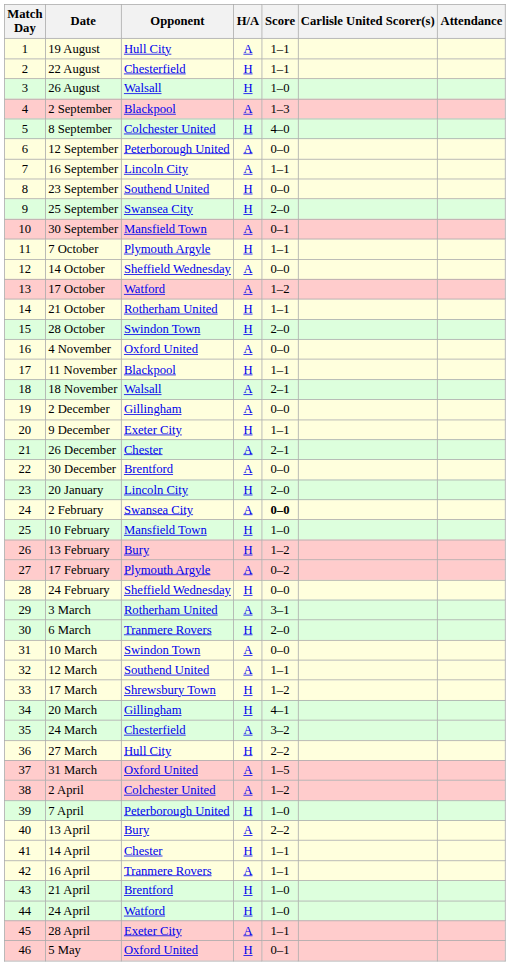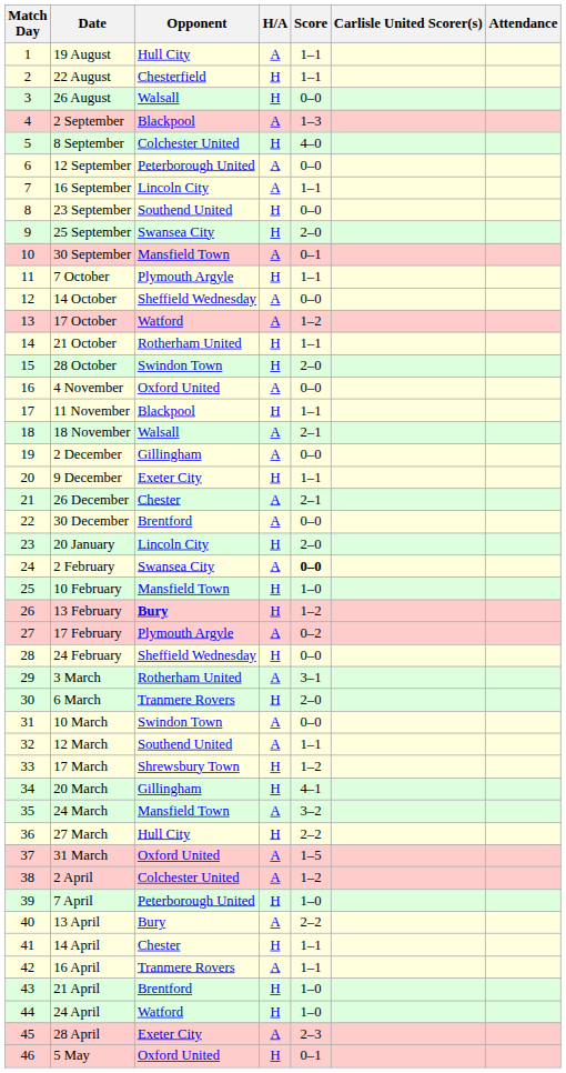 <table class="wikitable" style="text-align:center">
 <tr>
 <th>Match<br> Day</th>
 <th>Date</th>
 <th>Opponent</th>
 <th>H/A</th>
 <th>Score</th>
 <th>Carlisle United Scorer(s)</th>
 <th>Attendance</th>
 </tr>
 <tr bgcolor=#ffffdd>
 <td>1</td>
 <td align=left>19 August</td>
 <td align=left><a href='#'>Hull City</a></td>
 <td><a href='#'>A</a></td>
 <td>1–1</td>
 <td align=left></td>
 <td></td>
 </tr>
 <tr bgcolor=#ffffdd>
 <td>2</td>
 <td align=left>22 August</td>
 <td align=left><a href='#'>Chesterfield</a></td>
 <td><a href='#'>H</a></td>
 <td>1–1</td>
 <td align=left></td>
 <td></td>
 </tr>
 <tr bgcolor=#ddffdd>
 <td>3</td>
 <td align=left>26 August</td>
 <td align=left><a href='#'>Walsall</a></td>
 <td><a href='#'>H</a></td>
-<td>1–0</td>
+<td>0–0</td>
 <td align=left></td>
 <td></td>
 </tr>
 <tr bgcolor=#FFCCCC>
 <td>4</td>
 <td align=left>2 September</td>
 <td align=left><a href='#'>Blackpool</a></td>
 <td><a href='#'>A</a></td>
 <td>1–3</td>
 <td align=left></td>
 <td></td>
 </tr>
 <tr bgcolor=#ddffdd>
 <td>5</td>
 <td align=left>8 September</td>
 <td align=left><a href='#'>Colchester United</a></td>
 <td><a href='#'>H</a></td>
 <td>4–0</td>
 <td align=left></td>
 <td></td>
 </tr>
 <tr bgcolor=#ffffdd>
 <td>6</td>
 <td align=left>12 September</td>
 <td align=left><a href='#'>Peterborough United</a></td>
 <td><a href='#'>A</a></td>
 <td>0–0</td>
 <td align=left></td>
 <td></td>
 </tr>
 <tr bgcolor=#ffffdd>
 <td>7</td>
 <td align=left>16 September</td>
 <td align=left><a href='#'>Lincoln City</a></td>
 <td><a href='#'>A</a></td>
 <td>1–1</td>
 <td align=left></td>
 <td></td>
 </tr>
 <tr bgcolor=#ffffdd>
 <td>8</td>
 <td align=left>23 September</td>
 <td align=left><a href='#'>Southend United</a></td>
 <td><a href='#'>H</a></td>
 <td>0–0</td>
 <td align=left></td>
 <td></td>
 </tr>
 <tr bgcolor=#ddffdd>
 <td>9</td>
 <td align=left>25 September</td>
 <td align=left><a href='#'>Swansea City</a></td>
 <td><a href='#'>H</a></td>
 <td>2–0</td>
 <td align=left></td>
 <td></td>
 </tr>
 <tr bgcolor=#FFCCCC>
 <td>10</td>
 <td align=left>30 September</td>
 <td align=left><a href='#'>Mansfield Town</a></td>
 <td><a href='#'>A</a></td>
 <td>0–1</td>
 <td align=left></td>
 <td></td>
 </tr>
 <tr bgcolor=#ffffdd>
 <td>11</td>
 <td align=left>7 October</td>
 <td align=left><a href='#'>Plymouth Argyle</a></td>
 <td><a href='#'>H</a></td>
 <td>1–1</td>
 <td align=left></td>
 <td></td>
 </tr>
 <tr bgcolor=#ffffdd>
 <td>12</td>
 <td align=left>14 October</td>
 <td align=left><a href='#'>Sheffield Wednesday</a></td>
 <td><a href='#'>A</a></td>
 <td>0–0</td>
 <td align=left></td>
 <td></td>
 </tr>
 <tr bgcolor=#FFCCCC>
 <td>13</td>
 <td align=left>17 October</td>
 <td align=left><a href='#'>Watford</a></td>
 <td><a href='#'>A</a></td>
 <td>1–2</td>
 <td align=left></td>
 <td></td>
 </tr>
 <tr bgcolor=#ffffdd>
 <td>14</td>
 <td align=left>21 October</td>
 <td align=left><a href='#'>Rotherham United</a></td>
 <td><a href='#'>H</a></td>
 <td>1–1</td>
 <td align=left></td>
 <td></td>
 </tr>
 <tr bgcolor=#ddffdd>
 <td>15</td>
 <td align=left>28 October</td>
 <td align=left><a href='#'>Swindon Town</a></td>
 <td><a href='#'>H</a></td>
 <td>2–0</td>
 <td align=left></td>
 <td></td>
 </tr>
 <tr bgcolor=#ffffdd>
 <td>16</td>
 <td align=left>4 November</td>
 <td align=left><a href='#'>Oxford United</a></td>
 <td><a href='#'>A</a></td>
 <td>0–0</td>
 <td align=left></td>
 <td></td>
 </tr>
 <tr bgcolor=#ffffdd>
 <td>17</td>
 <td align=left>11 November</td>
 <td align=left><a href='#'>Blackpool</a></td>
 <td><a href='#'>H</a></td>
 <td>1–1</td>
 <td align=left></td>
 <td></td>
 </tr>
 <tr bgcolor=#ddffdd>
 <td>18</td>
 <td align=left>18 November</td>
 <td align=left><a href='#'>Walsall</a></td>
 <td><a href='#'>A</a></td>
 <td>2–1</td>
 <td align=left></td>
 <td></td>
 </tr>
 <tr bgcolor=#ffffdd>
 <td>19</td>
 <td align=left>2 December</td>
 <td align=left><a href='#'>Gillingham</a></td>
 <td><a href='#'>A</a></td>
 <td>0–0</td>
 <td align=left></td>
 <td></td>
 </tr>
 <tr bgcolor=#ffffdd>
 <td>20</td>
 <td align=left>9 December</td>
 <td align=left><a href='#'>Exeter City</a></td>
 <td><a href='#'>H</a></td>
 <td>1–1</td>
 <td align=left></td>
 <td></td>
 </tr>
 <tr bgcolor=#ddffdd>
 <td>21</td>
 <td align=left>26 December</td>
 <td align=left><a href='#'>Chester</a></td>
 <td><a href='#'>A</a></td>
 <td>2–1</td>
 <td align=left></td>
 <td></td>
 </tr>
 <tr bgcolor=#ffffdd>
 <td>22</td>
 <td align=left>30 December</td>
 <td align=left><a href='#'>Brentford</a></td>
 <td><a href='#'>A</a></td>
 <td>0–0</td>
 <td align=left></td>
 <td></td>
 </tr>
 <tr bgcolor=#ddffdd>
 <td>23</td>
 <td align=left>20 January</td>
 <td align=left><a href='#'>Lincoln City</a></td>
 <td><a href='#'>H</a></td>
 <td>2–0</td>
 <td align=left></td>
 <td></td>
 </tr>
 <tr bgcolor=#ffffdd>
 <td>24</td>
 <td align=left>2 February</td>
 <td align=left><a href='#'>Swansea City</a></td>
 <td><a href='#'>A</a></td>
 <td><strong>0–0</strong></td>
 <td align=left></td>
 <td></td>
 </tr>
 <tr bgcolor=#ddffdd>
 <td>25</td>
 <td align=left>10 February</td>
 <td align=left><a href='#'>Mansfield Town</a></td>
 <td><a href='#'>H</a></td>
 <td>1–0</td>
 <td align=left></td>
 <td></td>
 </tr>
 <tr bgcolor=#FFCCCC>
 <td>26</td>
 <td align=left>13 February</td>
-<td align=left><a href='#'>Bury</a></td>
+<td align=left><strong><a href='#'>Bury</a></strong></td>
 <td><a href='#'>H</a></td>
 <td>1–2</td>
 <td align=left></td>
 <td></td>
 </tr>
 <tr bgcolor=#FFCCCC>
 <td>27</td>
 <td align=left>17 February</td>
 <td align=left><a href='#'>Plymouth Argyle</a></td>
 <td><a href='#'>A</a></td>
 <td>0–2</td>
 <td align=left></td>
 <td></td>
 </tr>
 <tr bgcolor=#ffffdd>
 <td>28</td>
 <td align=left>24 February</td>
 <td align=left><a href='#'>Sheffield Wednesday</a></td>
 <td><a href='#'>H</a></td>
 <td>0–0</td>
 <td align=left></td>
 <td></td>
 </tr>
 <tr bgcolor=#ddffdd>
 <td>29</td>
 <td align=left>3 March</td>
 <td align=left><a href='#'>Rotherham United</a></td>
 <td><a href='#'>A</a></td>
 <td>3–1</td>
 <td align=left></td>
 <td></td>
 </tr>
 <tr bgcolor=#ddffdd>
 <td>30</td>
 <td align=left>6 March</td>
 <td align=left><a href='#'>Tranmere Rovers</a></td>
 <td><a href='#'>H</a></td>
 <td>2–0</td>
 <td align=left></td>
 <td></td>
 </tr>
 <tr bgcolor=#ffffdd>
 <td>31</td>
 <td align=left>10 March</td>
 <td align=left><a href='#'>Swindon Town</a></td>
 <td><a href='#'>A</a></td>
 <td>0–0</td>
 <td align=left></td>
 <td></td>
 </tr>
 <tr bgcolor=#ffffdd>
 <td>32</td>
 <td align=left>12 March</td>
 <td align=left><a href='#'>Southend United</a></td>
 <td><a href='#'>A</a></td>
 <td>1–1</td>
 <td align=left></td>
 <td></td>
 </tr>
 <tr bgcolor=#ffffdd>
 <td>33</td>
 <td align=left>17 March</td>
 <td align=left><a href='#'>Shrewsbury Town</a></td>
 <td><a href='#'>H</a></td>
 <td>1–2</td>
 <td align=left></td>
 <td></td>
 </tr>
 <tr bgcolor=#ddffdd>
 <td>34</td>
 <td align=left>20 March</td>
 <td align=left><a href='#'>Gillingham</a></td>
 <td><a href='#'>H</a></td>
 <td>4–1</td>
 <td align=left></td>
 <td></td>
 </tr>
 <tr bgcolor=#ddffdd>
 <td>35</td>
 <td align=left>24 March</td>
-<td align=left><a href='#'>Chesterfield</a></td>
+<td align=left><a href='#'>Mansfield Town</a></td>
 <td><a href='#'>A</a></td>
 <td>3–2</td>
 <td align=left></td>
 <td></td>
 </tr>
 <tr bgcolor=#ffffdd>
 <td>36</td>
 <td align=left>27 March</td>
 <td align=left><a href='#'>Hull City</a></td>
 <td><a href='#'>H</a></td>
 <td>2–2</td>
 <td align=left></td>
 <td></td>
 </tr>
 <tr bgcolor=#FFCCCC>
 <td>37</td>
 <td align=left>31 March</td>
 <td align=left><a href='#'>Oxford United</a></td>
 <td><a href='#'>A</a></td>
 <td>1–5</td>
 <td align=left></td>
 <td></td>
 </tr>
 <tr bgcolor=#FFCCCC>
 <td>38</td>
 <td align=left>2 April</td>
 <td align=left><a href='#'>Colchester United</a></td>
 <td><a href='#'>A</a></td>
 <td>1–2</td>
 <td align=left></td>
 <td></td>
 </tr>
 <tr bgcolor=#ddffdd>
 <td>39</td>
 <td align=left>7 April</td>
 <td align=left><a href='#'>Peterborough United</a></td>
 <td><a href='#'>H</a></td>
 <td>1–0</td>
 <td align=left></td>
 <td></td>
 </tr>
 <tr bgcolor=#ffffdd>
 <td>40</td>
 <td align=left>13 April</td>
 <td align=left><a href='#'>Bury</a></td>
 <td><a href='#'>A</a></td>
 <td>2–2</td>
 <td align=left></td>
 <td></td>
 </tr>
 <tr bgcolor=#ffffdd>
 <td>41</td>
 <td align=left>14 April</td>
 <td align=left><a href='#'>Chester</a></td>
 <td><a href='#'>H</a></td>
 <td>1–1</td>
 <td align=left></td>
 <td></td>
 </tr>
 <tr bgcolor=#ffffdd>
 <td>42</td>
 <td align=left>16 April</td>
 <td align=left><a href='#'>Tranmere Rovers</a></td>
 <td><a href='#'>A</a></td>
 <td>1–1</td>
 <td align=left></td>
 <td></td>
 </tr>
 <tr bgcolor=#ddffdd>
 <td>43</td>
 <td align=left>21 April</td>
 <td align=left><a href='#'>Brentford</a></td>
 <td><a href='#'>H</a></td>
 <td>1–0</td>
 <td align=left></td>
 <td></td>
 </tr>
 <tr bgcolor=#ddffdd>
 <td>44</td>
 <td align=left>24 April</td>
 <td align=left><a href='#'>Watford</a></td>
 <td><a href='#'>H</a></td>
 <td>1–0</td>
 <td align=left></td>
 <td></td>
 </tr>
 <tr bgcolor=#FFCCCC>
 <td>45</td>
 <td align=left>28 April</td>
 <td align=left><a href='#'>Exeter City</a></td>
 <td><a href='#'>A</a></td>
-<td>1–1</td>
+<td>2–3</td>
 <td align=left></td>
 <td></td>
 </tr>
 <tr bgcolor=#FFCCCC>
 <td>46</td>
 <td align=left>5 May</td>
 <td align=left><a href='#'>Oxford United</a></td>
 <td><a href='#'>H</a></td>
 <td>0–1</td>
 <td align=left></td>
 <td></td>
 </tr>
 </table>
